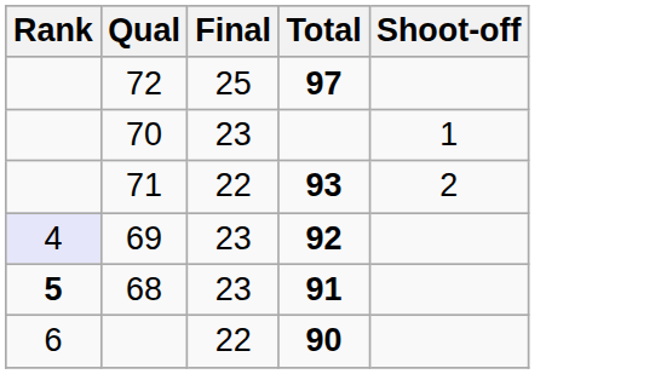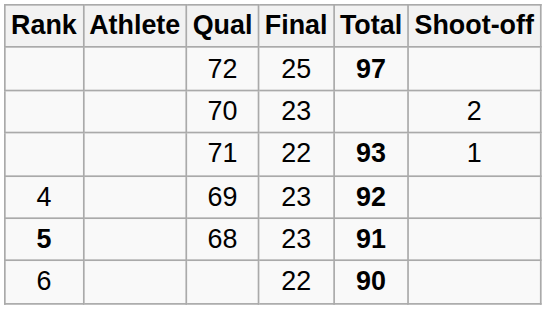 <table class="wikitable sortable" style="text-align: center">
 <tr>
 <th>Rank</th>
+<th>Athlete</th>
 <th>Qual</th>
 <th>Final</th>
 <th>Total</th>
 <th class="unsortable">Shoot-off</th>
 </tr>
 <tr>
 <td></td>
+<td align=left></td>
 <td>72</td>
 <td>25</td>
 <td><strong>97</strong></td>
 <td></td>
 </tr>
 <tr>
 <td></td>
+<td align=left></td>
 <td>70</td>
 <td>23</td>
 <td></td>
+<td>2</td>
+</tr>
+<tr>
+<td></td>
+<td align=left></td>
+<td>71</td>
+<td>22</td>
+<td><strong>93</strong></td>
 <td>1</td>
 </tr>
 <tr>
-<td></td>
-<td>71</td>
-<td>22</td>
-<td><strong>93</strong></td>
-<td>2</td>
-</tr>
-<tr>
-<td style="background: lavender;">4</td>
+<td>4</td>
+<td align=left></td>
 <td>69</td>
 <td>23</td>
 <td><strong>92</strong></td>
 <td></td>
 </tr>
 <tr>
 <td><strong>5</strong></td>
+<td align=left></td>
 <td>68</td>
 <td>23</td>
 <td><strong>91</strong></td>
 <td></td>
 </tr>
 <tr>
 <td>6</td>
+<td align=left></td>
 <td></td>
 <td>22</td>
 <td><strong>90</strong></td>
 <td></td>
 </tr>
 </table>
